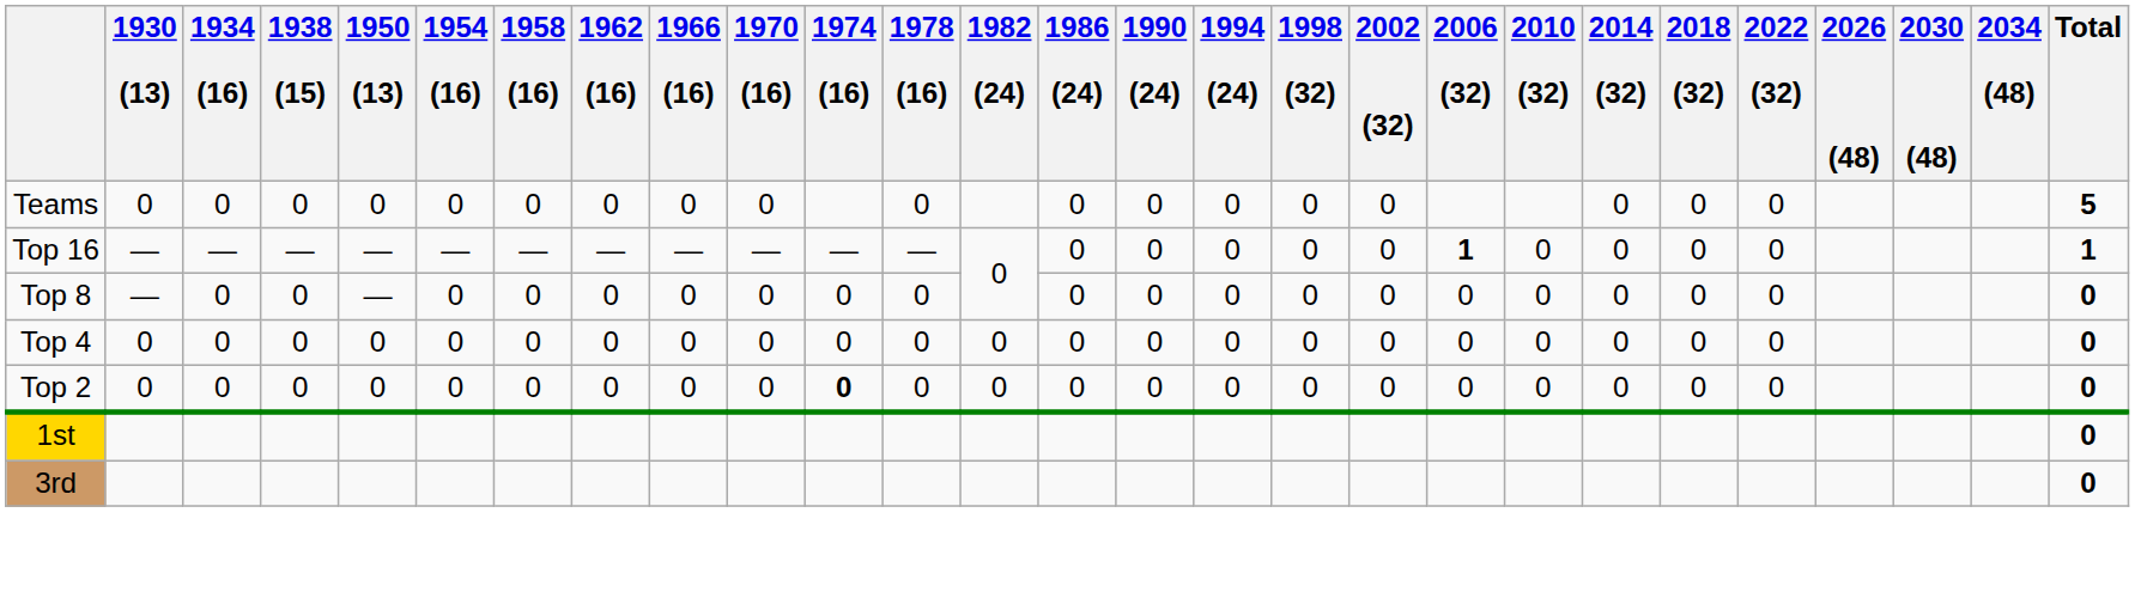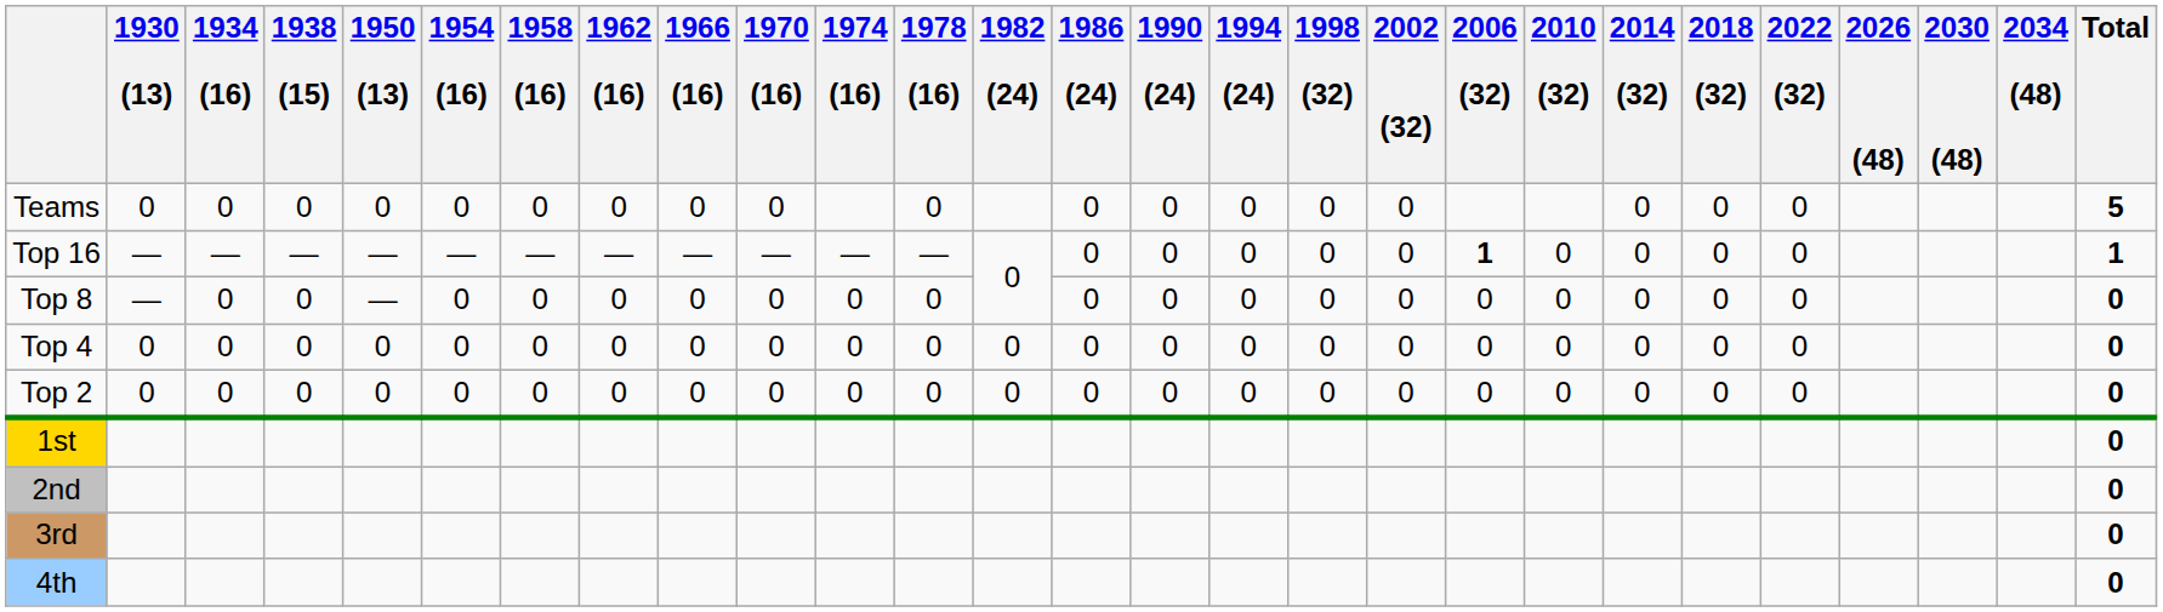 <table class="wikitable" style="text-align: center">
 <tr valign=top>
 <th></th>
 <th><a href='#'>1930</a><br> <br> (13)</th>
 <th><a href='#'>1934</a><br> <br> (16)</th>
 <th><a href='#'>1938</a><br> <br> (15)</th>
 <th><a href='#'>1950</a><br> <br> (13)</th>
 <th><a href='#'>1954</a><br> <br> (16)</th>
 <th><a href='#'>1958</a><br> <br> (16)</th>
 <th><a href='#'>1962</a><br> <br> (16)</th>
 <th><a href='#'>1966</a><br> <br> (16)</th>
 <th><a href='#'>1970</a><br> <br> (16)</th>
 <th><a href='#'>1974</a><br> <br> (16)</th>
 <th><a href='#'>1978</a><br> <br> (16)</th>
 <th><a href='#'>1982</a><br> <br> (24)</th>
 <th><a href='#'>1986</a><br> <br> (24)</th>
 <th><a href='#'>1990</a><br> <br> (24)</th>
 <th><a href='#'>1994</a><br> <br> (24)</th>
 <th><a href='#'>1998</a><br> <br> (32)</th>
 <th><a href='#'>2002</a><br> <br><br> (32)</th>
 <th><a href='#'>2006</a><br> <br> (32)</th>
 <th><a href='#'>2010</a><br> <br> (32)</th>
 <th><a href='#'>2014</a><br> <br> (32)</th>
 <th><a href='#'>2018</a><br> <br> (32)</th>
 <th><a href='#'>2022</a><br> <br> (32)</th>
 <th><a href='#'>2026</a><br><br><br><br>(48)</th>
 <th><a href='#'>2030</a><br><br><br><br>(48)</th>
 <th><a href='#'>2034</a><br><br>(48)</th>
 <th>Total</th>
 </tr>
 <tr>
 <td>Teams</td>
 <td>0</td>
 <td>0</td>
 <td>0</td>
 <td>0</td>
 <td>0</td>
 <td>0</td>
 <td>0</td>
 <td>0</td>
 <td>0</td>
 <td></td>
 <td>0</td>
 <td></td>
 <td>0</td>
 <td>0</td>
 <td>0</td>
 <td>0</td>
 <td>0</td>
 <td></td>
 <td></td>
 <td>0</td>
 <td>0</td>
 <td>0</td>
 <td></td>
 <td></td>
 <td></td>
 <td><strong>5</strong></td>
 </tr>
 <tr>
 <td>Top 16</td>
 <td>—</td>
 <td>—</td>
 <td>—</td>
 <td>—</td>
 <td>—</td>
 <td>—</td>
 <td>—</td>
 <td>—</td>
 <td>—</td>
 <td>—</td>
 <td>—</td>
 <td rowspan=2>0</td>
 <td>0</td>
 <td>0</td>
 <td>0</td>
 <td>0</td>
 <td>0</td>
 <td><strong>1</strong></td>
 <td>0</td>
 <td>0</td>
 <td>0</td>
 <td>0</td>
 <td></td>
 <td></td>
 <td></td>
 <td><strong>1</strong></td>
 </tr>
 <tr>
 <td>Top 8</td>
 <td>—</td>
 <td>0</td>
 <td>0</td>
 <td>—</td>
 <td>0</td>
 <td>0</td>
 <td>0</td>
 <td>0</td>
 <td>0</td>
 <td>0</td>
 <td>0</td>
 <td>0</td>
 <td>0</td>
 <td>0</td>
 <td>0</td>
 <td>0</td>
 <td>0</td>
 <td>0</td>
 <td>0</td>
 <td>0</td>
 <td>0</td>
 <td></td>
 <td></td>
 <td></td>
 <td><strong>0</strong></td>
 </tr>
 <tr>
 <td>Top 4</td>
 <td>0</td>
 <td>0</td>
 <td>0</td>
 <td>0</td>
 <td>0</td>
 <td>0</td>
 <td>0</td>
 <td>0</td>
 <td>0</td>
 <td>0</td>
 <td>0</td>
 <td>0</td>
 <td>0</td>
 <td>0</td>
 <td>0</td>
 <td>0</td>
 <td>0</td>
 <td>0</td>
 <td>0</td>
 <td>0</td>
 <td>0</td>
 <td>0</td>
 <td></td>
 <td></td>
 <td></td>
 <td><strong>0</strong></td>
 </tr>
 <tr>
 <td>Top 2</td>
 <td>0</td>
 <td>0</td>
 <td>0</td>
 <td>0</td>
 <td>0</td>
 <td>0</td>
 <td>0</td>
 <td>0</td>
 <td>0</td>
-<td><strong>0</strong></td>
+<td>0</td>
 <td>0</td>
 <td>0</td>
 <td>0</td>
 <td>0</td>
 <td>0</td>
 <td>0</td>
 <td>0</td>
 <td>0</td>
 <td>0</td>
 <td>0</td>
 <td>0</td>
 <td>0</td>
 <td></td>
 <td></td>
 <td></td>
 <td><strong>0</strong></td>
 </tr>
 <tr style="border-top:3px solid green;">
 <td bgcolor=gold>1st</td>
+<td></td>
+<td></td>
+<td></td>
+<td></td>
+<td></td>
+<td></td>
+<td></td>
+<td></td>
+<td></td>
+<td></td>
+<td></td>
+<td></td>
+<td></td>
+<td></td>
+<td></td>
+<td></td>
+<td></td>
+<td></td>
+<td></td>
+<td></td>
+<td></td>
+<td></td>
+<td></td>
+<td></td>
+<td></td>
+<td><strong>0</strong></td>
+</tr>
+<tr>
+<td bgcolor=silver>2nd</td>
 <td></td>
 <td></td>
 <td></td>
 <td></td>
 <td></td>
 <td></td>
 <td></td>
 <td></td>
 <td></td>
 <td></td>
 <td></td>
 <td></td>
 <td></td>
 <td></td>
 <td></td>
 <td></td>
 <td></td>
 <td></td>
 <td></td>
 <td></td>
 <td></td>
 <td></td>
 <td></td>
 <td></td>
 <td></td>
 <td><strong>0</strong></td>
 </tr>
 <tr>
 <td bgcolor=#cc9966>3rd</td>
 <td></td>
 <td></td>
 <td></td>
 <td></td>
 <td></td>
 <td></td>
 <td></td>
 <td></td>
 <td></td>
 <td></td>
 <td></td>
 <td></td>
 <td></td>
 <td></td>
 <td></td>
 <td></td>
 <td></td>
 <td></td>
 <td></td>
 <td></td>
 <td></td>
 <td></td>
 <td></td>
 <td></td>
 <td></td>
 <td><strong>0</strong></td>
 </tr>
+<tr>
+<td bgcolor=#9acdff>4th</td>
+<td></td>
+<td></td>
+<td></td>
+<td></td>
+<td></td>
+<td></td>
+<td></td>
+<td></td>
+<td></td>
+<td></td>
+<td></td>
+<td></td>
+<td></td>
+<td></td>
+<td></td>
+<td></td>
+<td></td>
+<td></td>
+<td></td>
+<td></td>
+<td></td>
+<td></td>
+<td></td>
+<td></td>
+<td></td>
+<td><strong>0</strong></td>
+</tr>
 </table>
